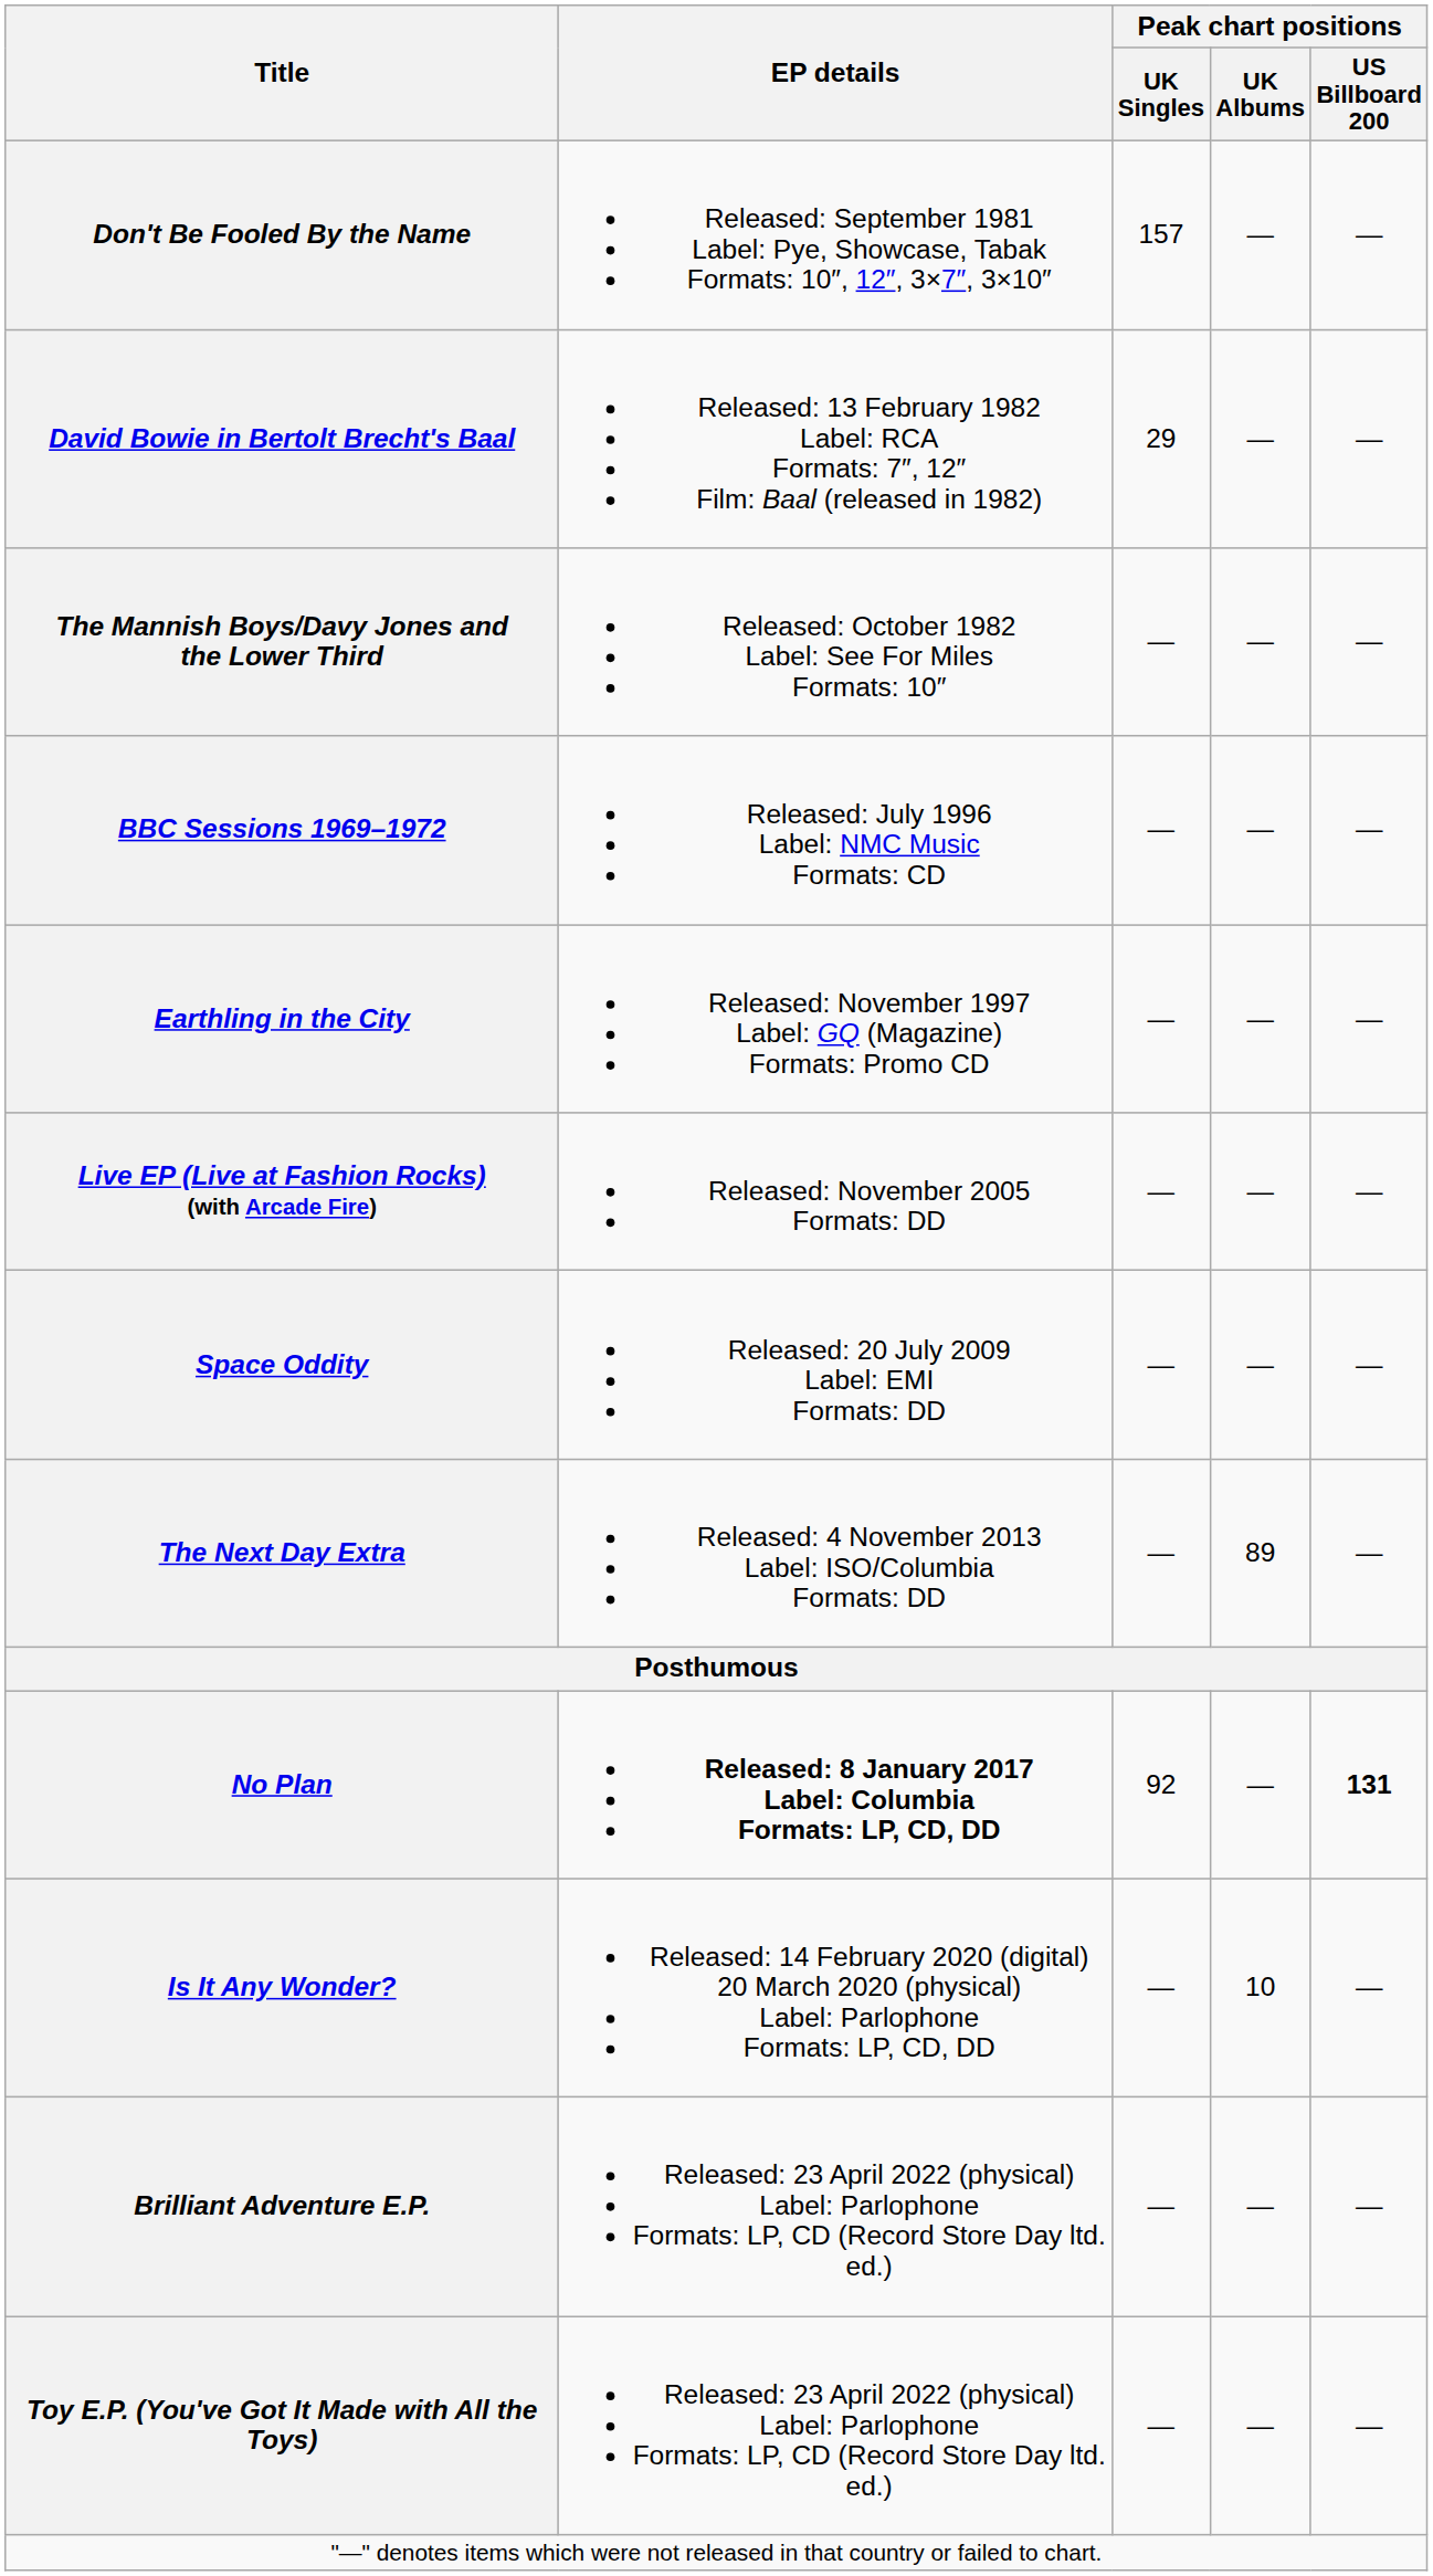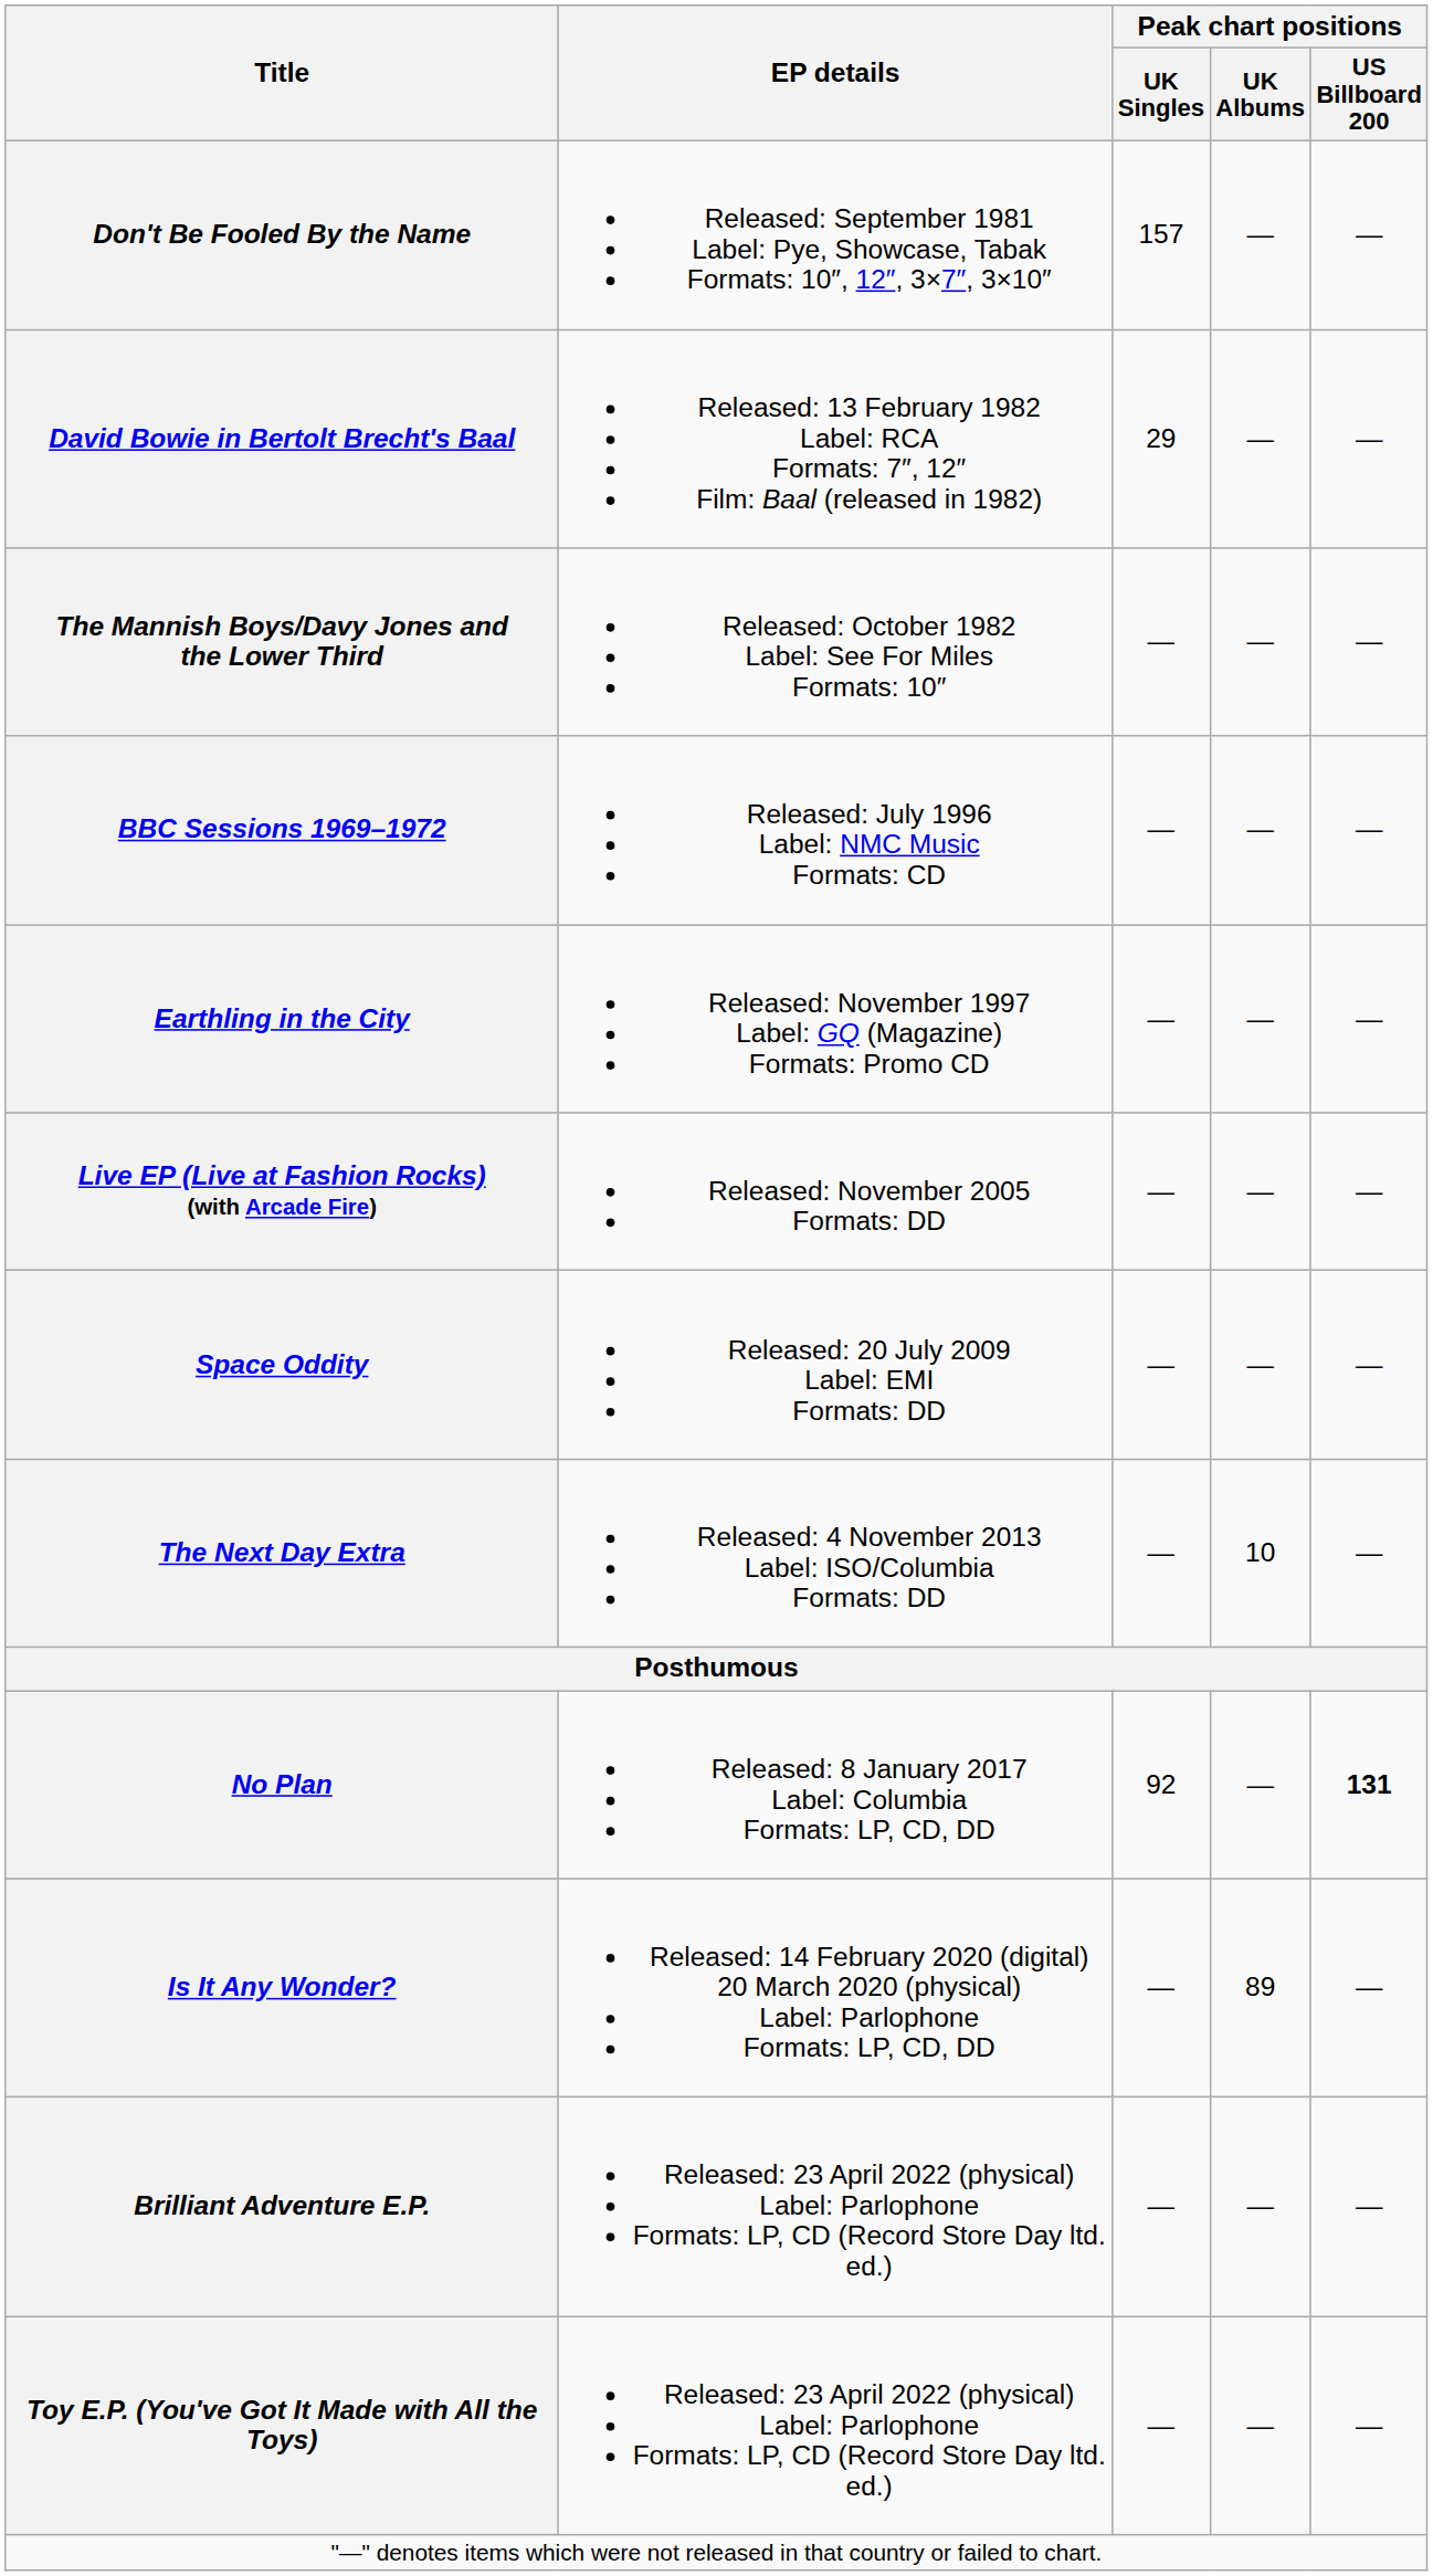 <table class="wikitable plainrowheaders" style="text-align:center;">
 <tr>
 <th scope="col" rowspan="2" style="width:20em;">Title</th>
 <th scope="col" rowspan="2" style="width:20em;">EP details</th>
 <th scope="col" colspan="3">Peak chart positions</th>
 </tr>
 <tr>
 <th scope="col" style="width:3em;font-size:90%;">UK<br>Singles<br></th>
 <th scope="col" style="width:3em;font-size:90%;">UK<br>Albums<br></th>
 <th scope="col" style="width:3em;font-size:90%;">US Billboard 200</th>
 </tr>
 <tr>
 <th scope="row"><em>Don't Be Fooled By the Name</em></th>
 <td><br><ul><li>Released: September 1981</li><li>Label: Pye, Showcase, Tabak</li><li>Formats: 10″, <a href='#'>12″</a>, 3×<a href='#'>7″</a>, 3×10″</li></ul></td>
 <td>157</td>
 <td>—</td>
 <td>—</td>
 </tr>
 <tr>
 <th scope="row"><em><a href='#'>David Bowie in Bertolt Brecht's Baal</a></em></th>
 <td><br><ul><li>Released: 13 February 1982</li><li>Label: RCA</li><li>Formats: 7″, 12″</li><li>Film: <em>Baal</em> (released in 1982)</li></ul></td>
 <td>29</td>
 <td>—</td>
 <td>—</td>
 </tr>
 <tr>
 <th scope="row"><em>The Mannish Boys/Davy Jones and<br>the Lower Third</em></th>
 <td><br><ul><li>Released: October 1982</li><li>Label: See For Miles</li><li>Formats: 10″</li></ul></td>
 <td>—</td>
 <td>—</td>
 <td>—</td>
 </tr>
 <tr>
 <th scope="row"><em><a href='#'>BBC Sessions 1969–1972</a></em></th>
 <td><br><ul><li>Released: July 1996</li><li>Label: <a href='#'>NMC Music</a></li><li>Formats: CD</li></ul></td>
 <td>—</td>
 <td>—</td>
 <td>—</td>
 </tr>
 <tr>
 <th scope="row"><em><a href='#'>Earthling in the City</a></em></th>
 <td><br><ul><li>Released: November 1997</li><li>Label: <em><a href='#'>GQ</a></em> (Magazine)</li><li>Formats: Promo CD</li></ul></td>
 <td>—</td>
 <td>—</td>
 <td>—</td>
 </tr>
 <tr>
 <th scope="row"><em><a href='#'>Live EP (Live at Fashion Rocks)</a></em><br><small>(with <a href='#'>Arcade Fire</a>)</small></th>
 <td><br><ul><li>Released: November 2005</li><li>Formats: DD</li></ul></td>
 <td>—</td>
 <td>—</td>
 <td>—</td>
 </tr>
 <tr>
 <th scope="row"><em><a href='#'>Space Oddity</a></em></th>
 <td><br><ul><li>Released: 20 July 2009</li><li>Label: EMI</li><li>Formats: DD</li></ul></td>
 <td>—</td>
 <td>—</td>
 <td>—</td>
 </tr>
 <tr>
 <th scope="row"><em><a href='#'>The Next Day Extra</a></em></th>
 <td><br><ul><li>Released: 4 November 2013</li><li>Label: ISO/Columbia</li><li>Formats: DD</li></ul></td>
 <td>—</td>
-<td>89</td>
+<td>10</td>
 <td>—</td>
 </tr>
 <tr>
 <th colspan="5">Posthumous</th>
 </tr>
 <tr>
 <th scope="row"><em><a href='#'>No Plan</a></em></th>
-<td><strong><br><ul><li>Released: 8 January 2017</li><li>Label: Columbia</li><li>Formats: LP, CD, DD</li></ul></strong></td>
+<td><br><ul><li>Released: 8 January 2017</li><li>Label: Columbia</li><li>Formats: LP, CD, DD</li></ul></td>
 <td>92</td>
 <td>—</td>
 <td><strong>131</strong></td>
 </tr>
 <tr>
 <th scope="row"><em><a href='#'>Is It Any Wonder?</a></em></th>
 <td><br><ul><li>Released: 14 February 2020 (digital)<br>20 March 2020 (physical)</li><li>Label: Parlophone</li><li>Formats: LP, CD, DD</li></ul></td>
 <td>—</td>
-<td>10</td>
+<td>89</td>
 <td>—</td>
 </tr>
 <tr>
 <th scope="row"><em>Brilliant Adventure E.P.</em></th>
 <td><br><ul><li>Released: 23 April 2022 (physical)</li><li>Label: Parlophone</li><li>Formats: LP, CD (Record Store Day ltd. ed.)</li></ul></td>
 <td>—</td>
 <td>—</td>
 <td>—</td>
 </tr>
 <tr>
 <th scope="row"><em>Toy E.P. (You've Got It Made with All the Toys)</em></th>
 <td><br><ul><li>Released: 23 April 2022 (physical)</li><li>Label: Parlophone</li><li>Formats: LP, CD (Record Store Day ltd. ed.)</li></ul></td>
 <td>—</td>
 <td>—</td>
 <td>—</td>
 </tr>
 <tr>
 <td colspan="5" style="text-align:center; font-size:85%;">"—" denotes items which were not released in that country or failed to chart.</td>
 </tr>
 </table>
